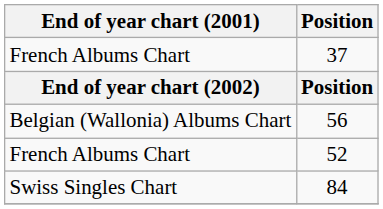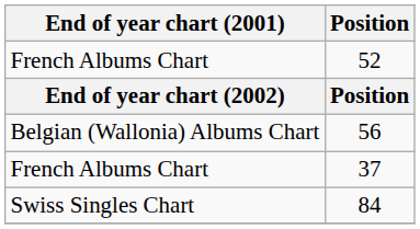 <table class="wikitable sortable">
 <tr>
 <th align="left">End of year chart (2001)</th>
 <th align="center">Position</th>
 </tr>
 <tr>
 <td align="left">French Albums Chart</td>
-<td align="center">37</td>
+<td align="center">52</td>
 </tr>
 <tr>
 <th align="left">End of year chart (2002)</th>
 <th align="center">Position</th>
 </tr>
 <tr>
 <td align="left">Belgian (Wallonia) Albums Chart</td>
 <td align="center">56</td>
 </tr>
 <tr>
 <td align="left">French Albums Chart</td>
-<td align="center">52</td>
+<td align="center">37</td>
 </tr>
 <tr>
 <td align="left">Swiss Singles Chart</td>
 <td align="center">84</td>
 </tr>
 <tr>
 </tr>
 </table>
